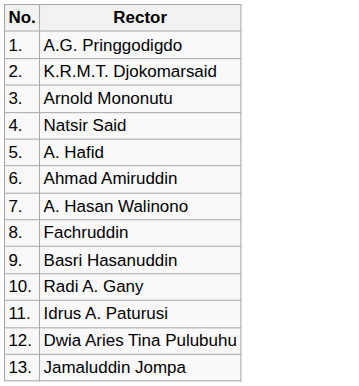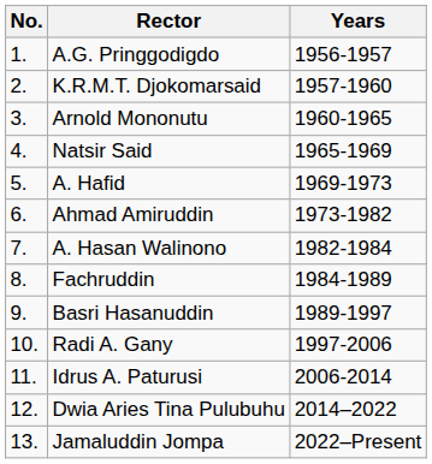 <table class="wikitable">
 <tr>
 <th>No.</th>
 <th>Rector</th>
+<th>Years</th>
 </tr>
 <tr>
 <td>1.</td>
 <td>A.G. Pringgodigdo</td>
+<td>1956-1957</td>
 </tr>
 <tr>
 <td>2.</td>
 <td>K.R.M.T. Djokomarsaid</td>
+<td>1957-1960</td>
 </tr>
 <tr>
 <td>3.</td>
 <td>Arnold Mononutu</td>
+<td>1960-1965</td>
 </tr>
 <tr>
 <td>4.</td>
 <td>Natsir Said</td>
+<td>1965-1969</td>
 </tr>
 <tr>
 <td>5.</td>
 <td>A. Hafid</td>
+<td>1969-1973</td>
 </tr>
 <tr>
 <td>6.</td>
 <td>Ahmad Amiruddin</td>
+<td>1973-1982</td>
 </tr>
 <tr>
 <td>7.</td>
 <td>A. Hasan Walinono</td>
+<td>1982-1984</td>
 </tr>
 <tr>
 <td>8.</td>
 <td>Fachruddin</td>
+<td>1984-1989</td>
 </tr>
 <tr>
 <td>9.</td>
 <td>Basri Hasanuddin</td>
+<td>1989-1997</td>
 </tr>
 <tr>
 <td>10.</td>
 <td>Radi A. Gany</td>
+<td>1997-2006</td>
 </tr>
 <tr>
 <td>11.</td>
 <td>Idrus A. Paturusi</td>
+<td>2006-2014</td>
 </tr>
 <tr>
 <td>12.</td>
 <td>Dwia Aries Tina Pulubuhu</td>
+<td>2014–2022</td>
 </tr>
 <tr>
 <td>13.</td>
 <td>Jamaluddin Jompa</td>
+<td>2022–Present</td>
 </tr>
 </table>
